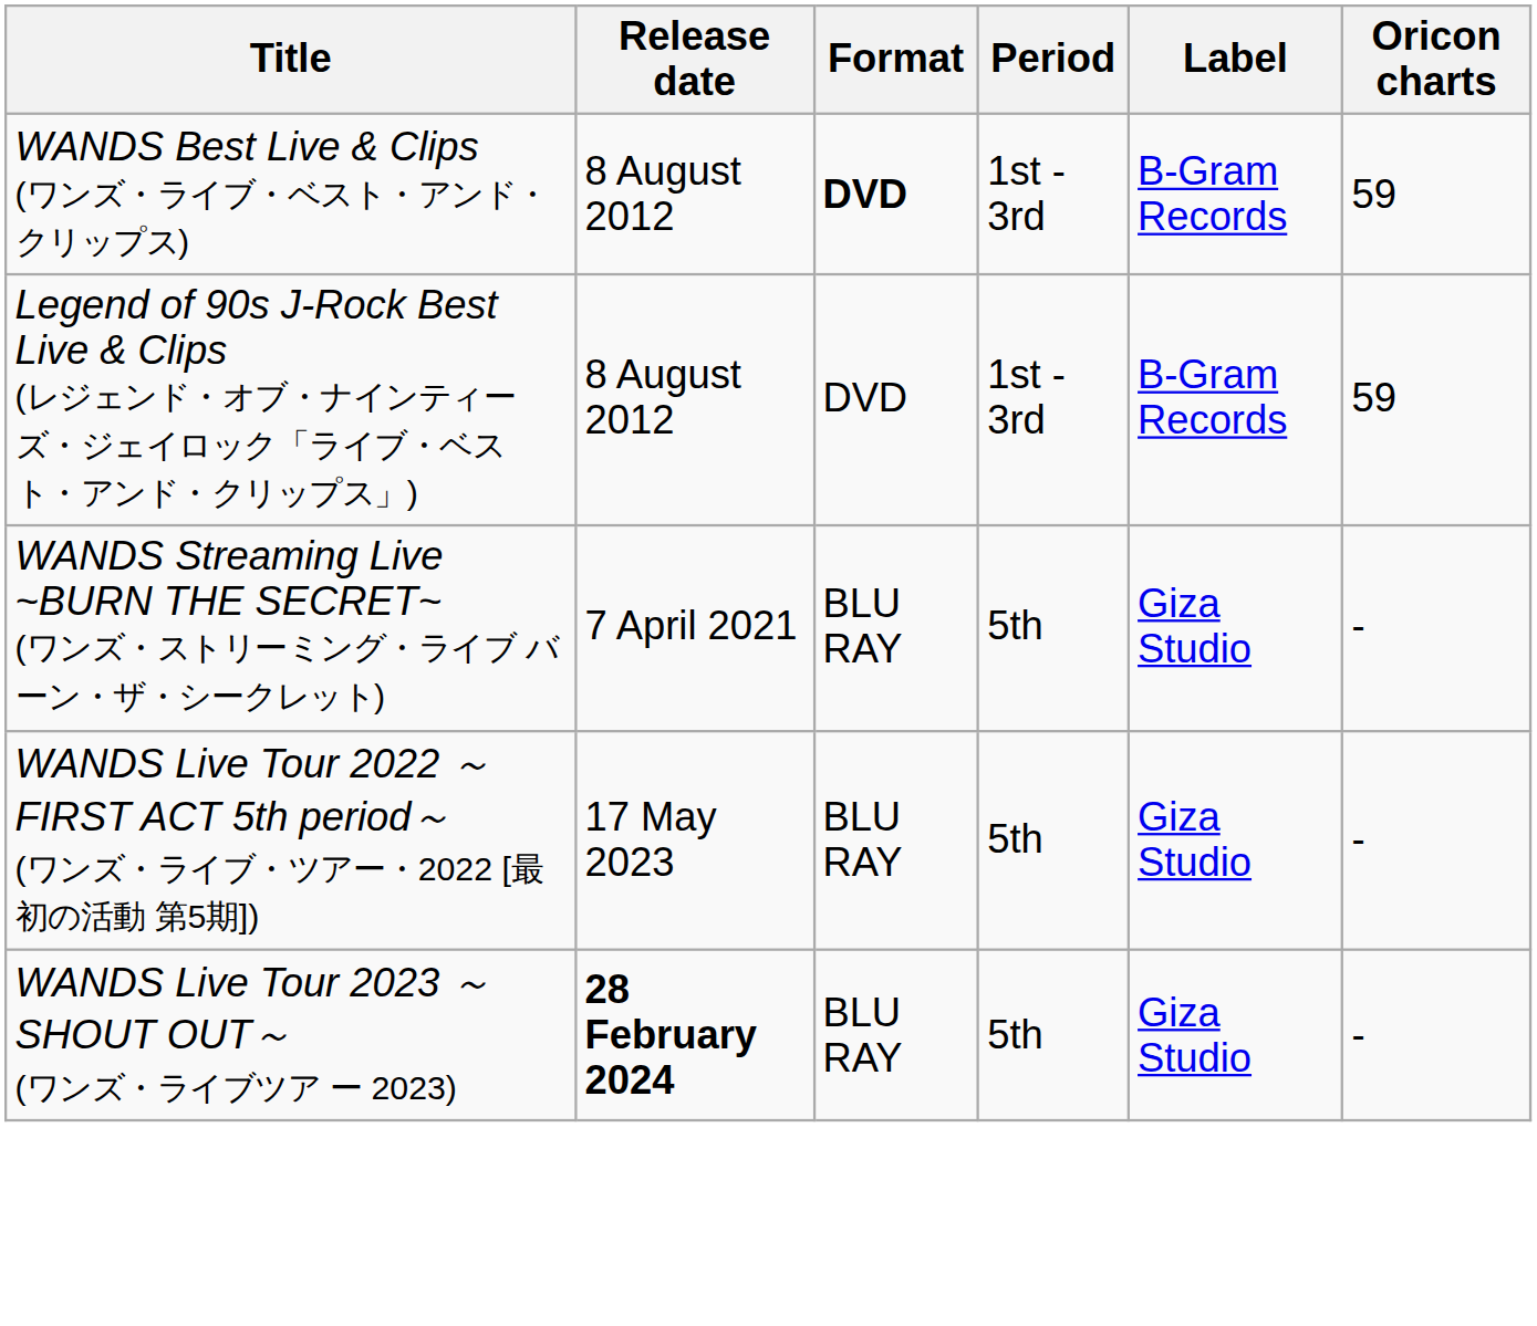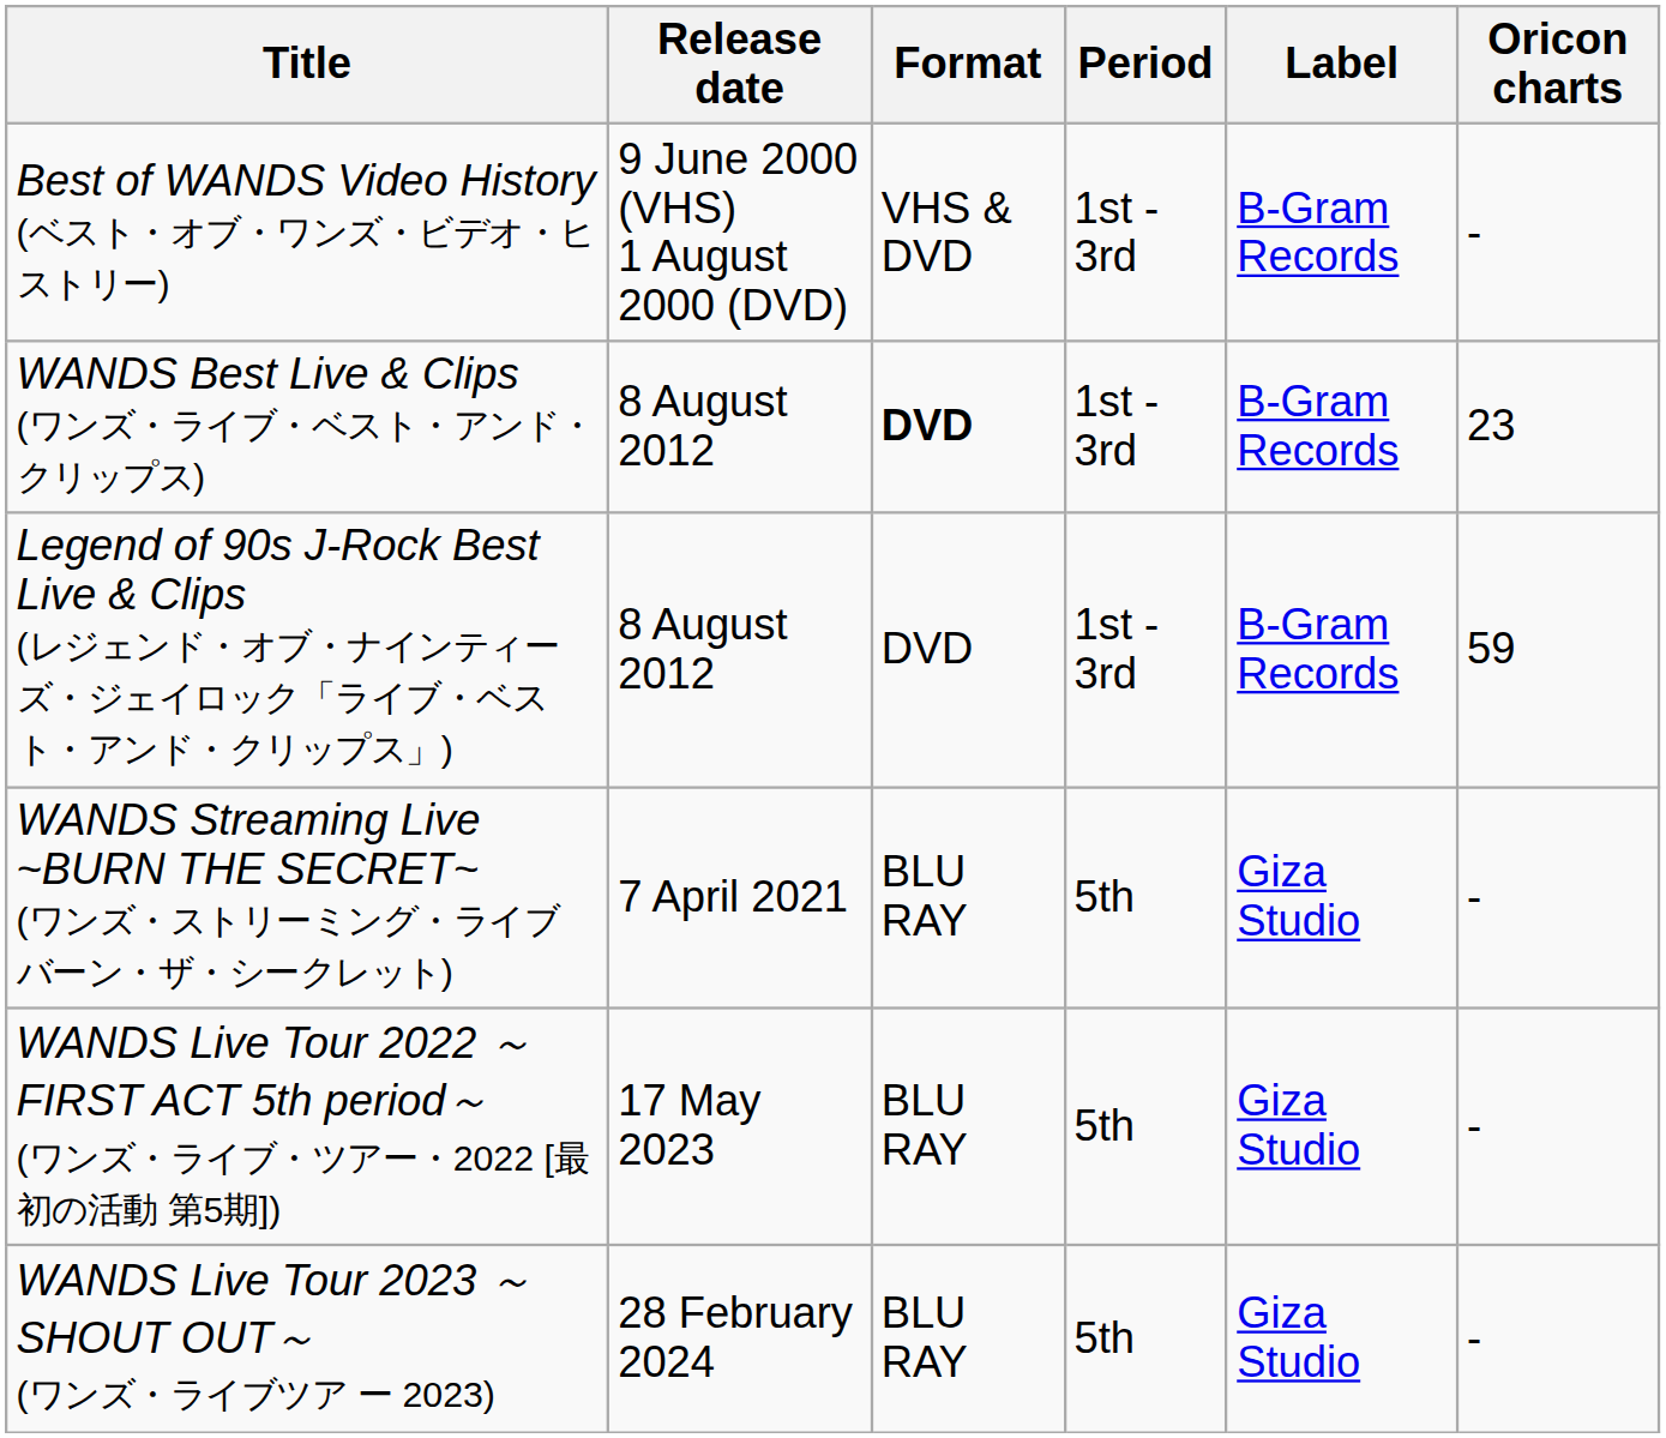 <table class="wikitable">
 <tr>
 <th>Title</th>
 <th>Release date</th>
 <th>Format</th>
 <th>Period</th>
 <th>Label</th>
 <th>Oricon charts </th>
 </tr>
 <tr>
+<td><em>Best of WANDS Video History</em><br><small>(ベスト・オブ・ワンズ・ビデオ・ヒストリー)</small></td>
+<td>9 June 2000 (VHS) <br>1 August 2000 (DVD)</td>
+<td>VHS & DVD</td>
+<td>1st - 3rd</td>
+<td><a href='#'>B-Gram Records</a></td>
+<td>-</td>
+</tr>
+<tr>
 <td><em>WANDS Best Live & Clips</em><br><small>(ワンズ・ライブ・ベスト・アンド・クリップス)</small></td>
 <td>8 August 2012</td>
 <td><strong>DVD</strong></td>
 <td>1st - 3rd</td>
 <td><a href='#'>B-Gram Records</a></td>
-<td>59</td>
+<td>23</td>
 </tr>
 <tr>
 <td><em>Legend of 90s J-Rock Best Live & Clips</em><br><small>(レジェンド・オブ・ナインティーズ・ジェイロック「ライブ・ベスト・アンド・クリップス」)</small></td>
 <td>8 August 2012</td>
 <td>DVD</td>
 <td>1st - 3rd</td>
 <td><a href='#'>B-Gram Records</a></td>
 <td>59</td>
 </tr>
 <tr>
 <td><em>WANDS Streaming Live ~BURN THE SECRET~</em><br><small>(ワンズ・ストリーミング・ライブ バーン・ザ・シークレット)</small></td>
 <td>7 April 2021</td>
 <td>BLU RAY</td>
 <td>5th</td>
 <td><a href='#'>Giza Studio</a></td>
 <td>-</td>
 </tr>
 <tr>
 <td><em>WANDS Live Tour 2022 ～FIRST ACT 5th period～</em><br><small>(ワンズ・ライブ・ツアー・2022 [最初の活動 第5期])</small></td>
 <td>17 May 2023</td>
 <td>BLU RAY</td>
 <td>5th</td>
 <td><a href='#'>Giza Studio</a></td>
 <td>-</td>
 </tr>
 <tr>
 <td><em>WANDS Live Tour 2023 ～SHOUT OUT～</em><br><small>(ワンズ・ライブツア ー 2023)</small></td>
-<td><strong>28 February 2024</strong></td>
+<td>28 February 2024</td>
 <td>BLU RAY</td>
 <td>5th</td>
 <td><a href='#'>Giza Studio</a></td>
 <td>-</td>
 </tr>
 </table>
